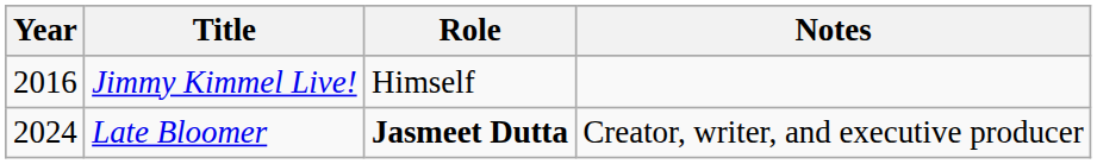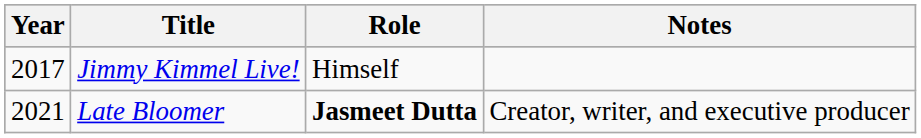 <table class="wikitable sortable">
 <tr>
 <th>Year</th>
 <th>Title</th>
 <th>Role</th>
 <th>Notes</th>
 </tr>
 <tr>
-<td>2016</td>
+<td>2017</td>
 <td><em><a href='#'>Jimmy Kimmel Live!</a></em></td>
 <td>Himself</td>
 <td></td>
 </tr>
 <tr>
-<td>2024</td>
+<td>2021</td>
 <td><em><a href='#'>Late Bloomer</a></em></td>
 <td><strong>Jasmeet Dutta</strong></td>
 <td>Creator, writer, and executive producer</td>
 </tr>
 </table>
